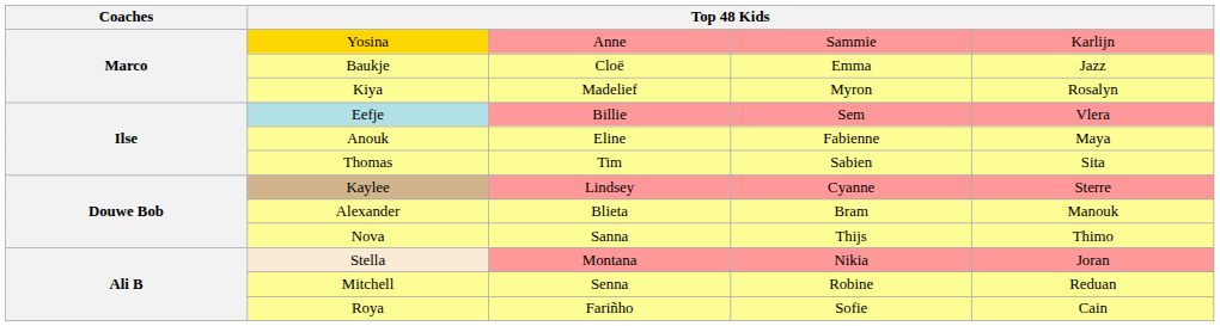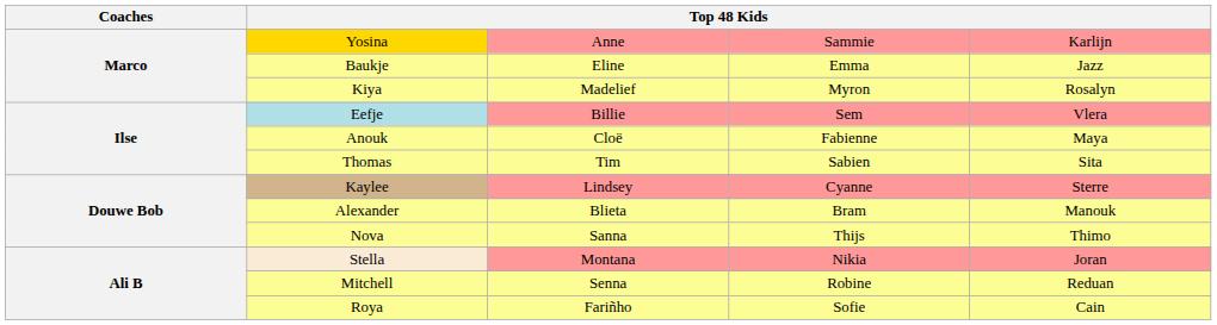 <table class="wikitable" style="text-align:center; width:100%">
 <tr>
 <th width="20%" scope="col">Coaches</th>
 <th colspan="4" width="80%" scope="col">Top 48 Kids</th>
 </tr>
 <tr>
 <th rowspan="3">Marco</th>
 <td style="background:gold; width:20%">Yosina</td>
 <td style="background:#FF9999; width:20%">Anne</td>
 <td style="background:#FF9999">Sammie</td>
 <td style="background:#FF9999; width:20%">Karlijn</td>
 </tr>
 <tr>
 <td style="background:#FDFD96">Baukje</td>
-<td style="background:#FDFD96">Cloë</td>
+<td style="background:#FDFD96">Eline</td>
 <td style="background:#FDFD96">Emma</td>
 <td style="background:#FDFD96">Jazz</td>
 </tr>
 <tr>
 <td style="background:#FDFD96">Kiya</td>
 <td style="background:#FDFD96">Madelief</td>
 <td style="background:#FDFD96">Myron</td>
 <td style="background:#FDFD96">Rosalyn</td>
 </tr>
 <tr>
 <th rowspan="3">Ilse</th>
 <td style="background:#B0E0E6">Eefje</td>
 <td style="background:#FF9999">Billie</td>
 <td style="background:#FF9999">Sem</td>
 <td style="background:#FF9999">Vlera</td>
 </tr>
 <tr>
 <td style="background:#FDFD96">Anouk</td>
-<td style="background:#FDFD96">Eline</td>
+<td style="background:#FDFD96">Cloë</td>
 <td style="background:#FDFD96">Fabienne</td>
 <td style="background:#FDFD96">Maya</td>
 </tr>
 <tr>
 <td style="background:#FDFD96">Thomas</td>
 <td style="background:#FDFD96">Tim</td>
 <td style="background:#FDFD96">Sabien</td>
 <td style="background:#FDFD96">Sita</td>
 </tr>
 <tr>
 <th rowspan="3">Douwe Bob</th>
 <td style="background:tan">Kaylee</td>
 <td style="background:#FF9999">Lindsey</td>
 <td style="background:#FF9999; width:20%">Cyanne</td>
 <td style="background:#FF9999">Sterre</td>
 </tr>
 <tr>
 <td style="background:#FDFD96">Alexander</td>
 <td style="background:#FDFD96">Blieta</td>
 <td style="background:#FDFD96">Bram</td>
 <td style="background:#FDFD96">Manouk</td>
 </tr>
 <tr>
 <td style="background:#FDFD96">Nova</td>
 <td style="background:#FDFD96">Sanna</td>
 <td style="background:#FDFD96">Thijs</td>
 <td style="background:#FDFD96">Thimo</td>
 </tr>
 <tr>
 <th rowspan="3">Ali B</th>
 <td style="background:antiquewhite">Stella</td>
 <td style="background:#FF9999">Montana</td>
 <td style="background:#FF9999">Nikia</td>
 <td style="background:#FF9999">Joran</td>
 </tr>
 <tr>
 <td style="background:#FDFD96">Mitchell</td>
 <td style="background:#FDFD96">Senna</td>
 <td style="background:#FDFD96">Robine</td>
 <td style="background:#FDFD96">Reduan</td>
 </tr>
 <tr>
 <td style="background:#FDFD96">Roya</td>
 <td style="background:#FDFD96">Fariñho</td>
 <td style="background:#FDFD96">Sofie</td>
 <td style="background:#FDFD96">Cain</td>
 </tr>
 </table>
